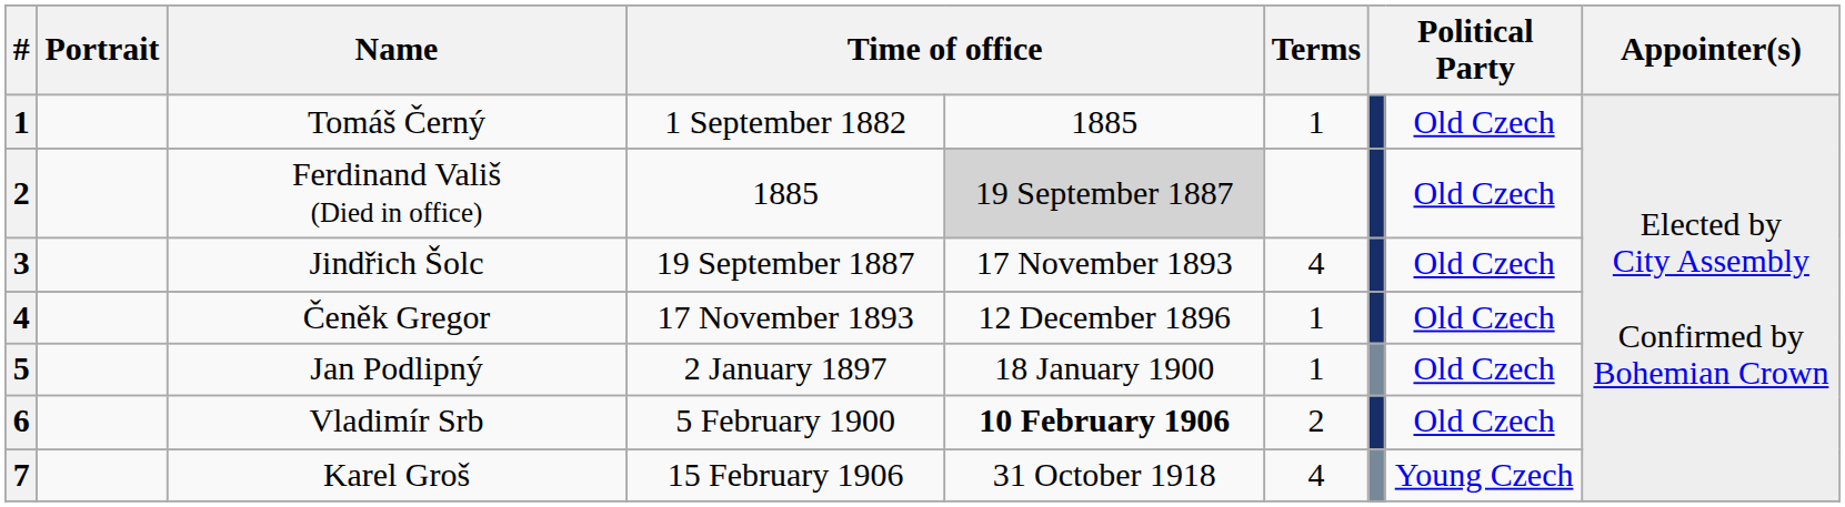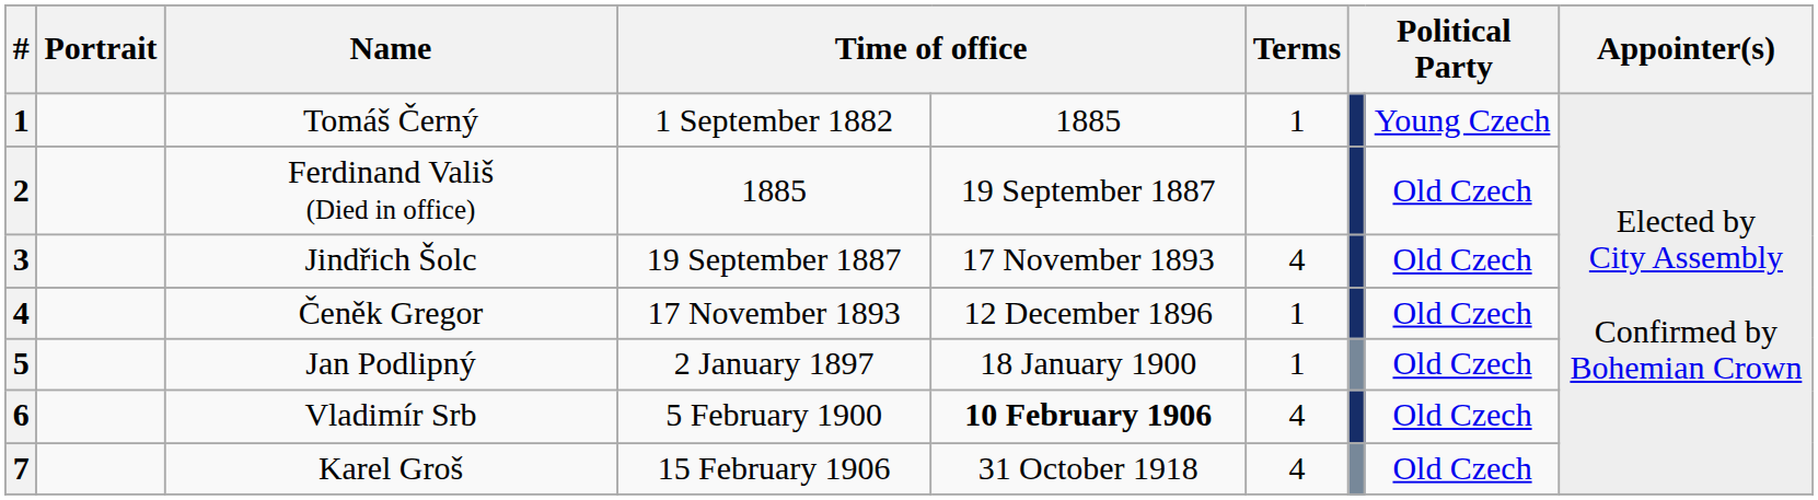 <table class="wikitable" style="width:100%; text-align:center;">
 <tr>
 <th width=20>#</th>
 <th width=70>Portrait</th>
 <th width=30%>Name</th>
 <th colspan=2 width=40%>Time of office</th>
 <th>Terms</th>
 <th colspan=2 width=13%>Political Party</th>
 <th width=15%>Appointer(s)</th>
 </tr>
 <tr>
 <th>1</th>
 <td></td>
 <td>Tomáš Černý</td>
 <td>1 September 1882</td>
 <td>1885</td>
 <td>1</td>
 <td style="background:#162D68;"></td>
-<td><a href='#'>Old Czech</a></td>
+<td><a href='#'>Young Czech</a></td>
 <td rowspan=7 bgcolor=#EEEEEE>Elected by<br><a href='#'>City Assembly</a><br><br>Confirmed by <a href='#'>Bohemian Crown</a></td>
 </tr>
 <tr>
 <th>2</th>
 <td></td>
 <td>Ferdinand Vališ<br><small>(Died in office)</small></td>
 <td>1885</td>
-<td style="background: lightgrey;">19 September 1887</td>
+<td>19 September 1887</td>
 <td></td>
 <td style="background:#162D68;"></td>
 <td><a href='#'>Old Czech</a></td>
 </tr>
 <tr>
 <th>3</th>
 <td></td>
 <td>Jindřich Šolc</td>
 <td>19 September 1887</td>
 <td>17 November 1893</td>
 <td>4</td>
 <td style="background:#162D68;"></td>
 <td><a href='#'>Old Czech</a></td>
 </tr>
 <tr>
 <th>4</th>
 <td></td>
 <td>Čeněk Gregor</td>
 <td>17 November 1893</td>
 <td>12 December 1896</td>
 <td>1</td>
 <td style="background:#162D68;"></td>
 <td><a href='#'>Old Czech</a></td>
 </tr>
 <tr>
 <th>5</th>
 <td></td>
 <td>Jan Podlipný</td>
 <td>2 January 1897</td>
 <td>18 January 1900</td>
 <td>1</td>
 <td style="background:#778899;"></td>
 <td><a href='#'>Old Czech</a></td>
 </tr>
 <tr>
 <th>6</th>
 <td></td>
 <td>Vladimír Srb</td>
 <td>5 February 1900</td>
 <td><strong>10 February 1906</strong></td>
-<td>2</td>
+<td>4</td>
 <td style="background:#162D68;"></td>
 <td><a href='#'>Old Czech</a></td>
 </tr>
 <tr>
 <th>7</th>
 <td></td>
 <td>Karel Groš</td>
 <td>15 February 1906</td>
 <td>31 October 1918</td>
 <td>4 </td>
 <td style="background:#778899;"></td>
-<td><a href='#'>Young Czech</a></td>
+<td><a href='#'>Old Czech</a></td>
 </tr>
 </table>
